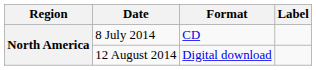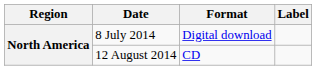 <table class="wikitable plainrowheaders">
 <tr>
 <th scope="col">Region</th>
 <th scope="col">Date</th>
 <th scope="col">Format</th>
 <th scope="col">Label</th>
 </tr>
 <tr>
 <th scope="row" rowspan="2">North America</th>
 <td>8 July 2014</td>
-<td><a href='#'>CD</a></td>
+<td><a href='#'>Digital download</a></td>
 <td></td>
 </tr>
 <tr>
 <td>12 August 2014</td>
-<td><a href='#'>Digital download</a></td>
+<td><a href='#'>CD</a></td>
 <td></td>
 </tr>
 </table>
